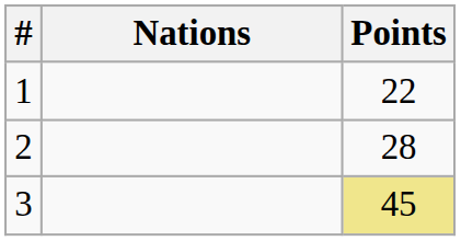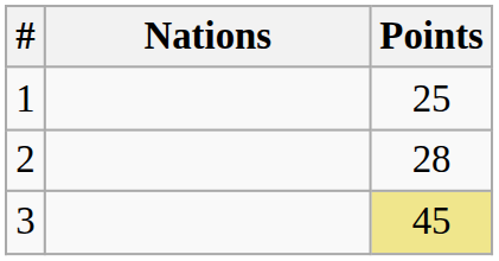 <table class="wikitable" style="text-align:center;">
 <tr>
 <th width=8%>#</th>
 <th width=67%>Nations</th>
 <th width=25%>Points</th>
 </tr>
 <tr>
 <td>1</td>
 <td align="left"></td>
-<td>22</td>
+<td>25</td>
 </tr>
 <tr>
 <td>2</td>
 <td align="left"></td>
 <td>28</td>
 </tr>
 <tr>
 <td>3</td>
 <td align="left"></td>
 <td style="background: khaki;">45</td>
 </tr>
 </table>
